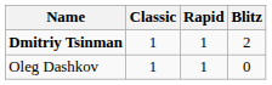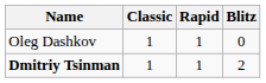 <table class="wikitable">
 <tr>
 <th>Name</th>
 <th>Classic</th>
 <th>Rapid</th>
 <th>Blitz</th>
 </tr>
 <tr align="center">
+<td align="left"> Oleg Dashkov</td>
+<td>1</td>
+<td>1</td>
+<td>0</td>
+</tr>
+<tr align="center">
 <td align="left"><strong> Dmitriy Tsinman</strong></td>
 <td>1</td>
 <td>1</td>
 <td>2</td>
 </tr>
-<tr align="center">
-<td align="left"> Oleg Dashkov</td>
-<td>1</td>
-<td>1</td>
-<td>0</td>
-</tr>
 </table>
